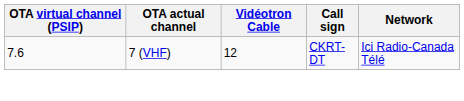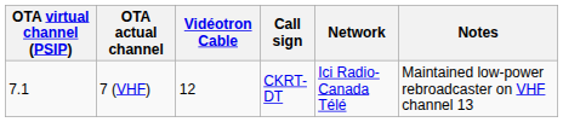 <table class="wikitable sortable">
 <tr>
 <th>OTA <a href='#'>virtual channel</a> (<a href='#'>PSIP</a>)</th>
 <th>OTA actual channel</th>
 <th><a href='#'>Vidéotron Cable</a></th>
 <th>Call sign</th>
 <th>Network</th>
+<th>Notes</th>
 </tr>
 <tr>
-<td>7.6</td>
+<td>7.1</td>
 <td>7 (<a href='#'>VHF</a>)</td>
 <td>12</td>
 <td><a href='#'>CKRT-DT</a></td>
 <td><a href='#'>Ici Radio-Canada Télé</a></td>
+<td>Maintained low-power rebroadcaster on <a href='#'>VHF</a> channel 13</td>
 </tr>
 </table>
